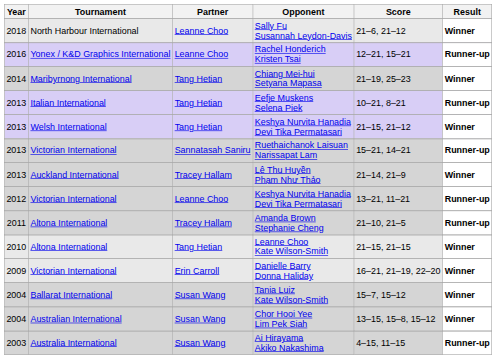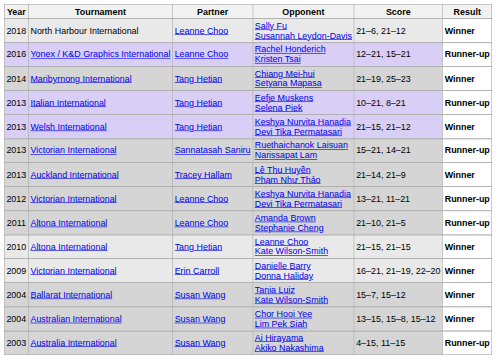 <table class="sortable wikitable" style="font-size: 90%;">
 <tr>
 <th>Year</th>
 <th>Tournament</th>
 <th>Partner</th>
 <th>Opponent</th>
 <th>Score</th>
 <th>Result</th>
 </tr>
 <tr>
 </tr>
 <tr style="background:#E9E9E9">
 <td align="center">2018</td>
 <td align="left">North Harbour International</td>
 <td align="left"> <a href='#'>Leanne Choo</a></td>
 <td align="left"> <a href='#'>Sally Fu</a><br> <a href='#'>Susannah Leydon-Davis</a></td>
 <td align="left">21–6, 21–12</td>
 <td style="text-align:left; background:white"> <strong>Winner</strong></td>
 </tr>
 <tr>
 </tr>
 <tr style="background:#D8CEF6">
 <td align="center">2016</td>
 <td align="left"><a href='#'>Yonex / K&D Graphics International</a></td>
 <td align="left"> <a href='#'>Leanne Choo</a></td>
 <td align="left"> <a href='#'>Rachel Honderich</a><br> <a href='#'>Kristen Tsai</a></td>
 <td align="left">12–21, 15–21</td>
 <td style="text-align:left; background:white"> <strong>Runner-up</strong></td>
 </tr>
 <tr>
 </tr>
 <tr style="background:#D5D5D5">
 <td align="center">2014</td>
 <td align="left"><a href='#'>Maribyrnong International</a></td>
 <td align="left"> <a href='#'>Tang Hetian</a></td>
 <td align="left"> <a href='#'>Chiang Mei-hui</a><br> <a href='#'>Setyana Mapasa</a></td>
 <td align="left">21–19, 25–23</td>
 <td style="text-align:left; background:white"> <strong>Winner</strong></td>
 </tr>
 <tr>
 </tr>
 <tr style="background:#D8CEF6">
 <td align="center">2013</td>
 <td align="left"><a href='#'>Italian International</a></td>
 <td align="left"> <a href='#'>Tang Hetian</a></td>
 <td align="left"> <a href='#'>Eefje Muskens</a><br> <a href='#'>Selena Piek</a></td>
 <td align="left">10–21, 8–21</td>
 <td style="text-align:left; background:white"> <strong>Runner-up</strong></td>
 </tr>
 <tr>
 </tr>
 <tr style="background:#D8CEF6">
 <td align="center">2013</td>
 <td align="left"><a href='#'>Welsh International</a></td>
 <td align="left"> <a href='#'>Tang Hetian</a></td>
 <td align="left"> <a href='#'>Keshya Nurvita Hanadia</a><br> <a href='#'>Devi Tika Permatasari</a></td>
 <td align="left">21–15, 21–12</td>
 <td style="text-align:left; background:white"> <strong>Winner</strong></td>
 </tr>
 <tr>
 </tr>
 <tr style="background:#D5D5D5">
 <td align="center">2013</td>
 <td align="left"><a href='#'>Victorian International</a></td>
 <td align="left"> <a href='#'>Sannatasah Saniru</a></td>
 <td align="left"> <a href='#'>Ruethaichanok Laisuan</a><br> <a href='#'>Narissapat Lam</a></td>
 <td align="left">15–21, 14–21</td>
 <td style="text-align:left; background:white"> <strong>Runner-up</strong></td>
 </tr>
 <tr>
 </tr>
 <tr style="background:#D5D5D5">
 <td align="center">2013</td>
 <td align="left"><a href='#'>Auckland International</a></td>
 <td align="left"> <a href='#'>Tracey Hallam</a></td>
 <td align="left"> <a href='#'>Lê Thu Huyền</a><br> <a href='#'>Phạm Như Thảo</a></td>
 <td align="left">21–14, 21–9</td>
 <td style="text-align:left; background:white"> <strong>Winner</strong></td>
 </tr>
 <tr>
 </tr>
 <tr style="background:#D5D5D5">
 <td align="center">2012</td>
 <td align="left"><a href='#'>Victorian International</a></td>
 <td align="left"> <a href='#'>Leanne Choo</a></td>
 <td align="left"> <a href='#'>Keshya Nurvita Hanadia</a><br> <a href='#'>Devi Tika Permatasari</a></td>
 <td align="left">13–21, 11–21</td>
 <td style="text-align:left; background:white"> <strong>Runner-up</strong></td>
 </tr>
 <tr>
 </tr>
 <tr style="background:#D5D5D5">
 <td align="center">2011</td>
 <td align="left"><a href='#'>Altona International</a></td>
-<td align="left"> <a href='#'>Tracey Hallam</a></td>
+<td align="left"> <a href='#'>Leanne Choo</a></td>
 <td align="left"> <a href='#'>Amanda Brown</a><br> <a href='#'>Stephanie Cheng</a></td>
 <td align="left">21–10, 21–5</td>
 <td style="text-align:left; background:white"> <strong>Runner-up</strong></td>
 </tr>
 <tr>
 </tr>
 <tr style="background:#E9E9E9">
 <td align="center">2010</td>
 <td align="left"><a href='#'>Altona International</a></td>
 <td align="left"> <a href='#'>Tang Hetian</a></td>
 <td align="left"> <a href='#'>Leanne Choo</a><br> <a href='#'>Kate Wilson-Smith</a></td>
 <td align="left">21–15, 21–15</td>
 <td style="text-align:left; background:white"> <strong>Winner</strong></td>
 </tr>
 <tr>
 </tr>
 <tr style="background:#E9E9E9">
 <td align="center">2009</td>
 <td align="left"><a href='#'>Victorian International</a></td>
 <td align="left"> <a href='#'>Erin Carroll</a></td>
 <td align="left"> <a href='#'>Danielle Barry</a><br> <a href='#'>Donna Haliday</a></td>
 <td align="left">16–21, 21–19, 22–20</td>
 <td style="text-align:left; background:white"> <strong>Winner</strong></td>
 </tr>
 <tr>
 </tr>
 <tr style="background:#D5D5D5">
 <td align="center">2004</td>
 <td align="left"><a href='#'>Ballarat International</a></td>
 <td align="left"> <a href='#'>Susan Wang</a></td>
 <td align="left"> <a href='#'>Tania Luiz</a><br> <a href='#'>Kate Wilson-Smith</a></td>
 <td align="left">15–7, 15–12</td>
 <td style="text-align:left; background:white"> <strong>Winner</strong></td>
 </tr>
 <tr>
 </tr>
 <tr style="background:#D5D5D5">
 <td align="center">2004</td>
 <td align="left"><a href='#'>Australian International</a></td>
 <td align="left"> <a href='#'>Susan Wang</a></td>
 <td align="left"> <a href='#'>Chor Hooi Yee</a><br> <a href='#'>Lim Pek Siah</a></td>
 <td align="left">13–15, 15–8, 15–12</td>
 <td style="text-align:left; background:white"> <strong>Winner</strong></td>
 </tr>
 <tr>
 </tr>
 <tr style="background:#D5D5D5">
 <td align="center">2003</td>
 <td align="left"><a href='#'>Australia International</a></td>
 <td align="left"> <a href='#'>Susan Wang</a></td>
 <td align="left"> <a href='#'>Ai Hirayama</a><br> <a href='#'>Akiko Nakashima</a></td>
 <td align="left">4–15, 11–15</td>
 <td style="text-align:left; background:white"> <strong>Runner-up</strong></td>
 </tr>
 </table>
